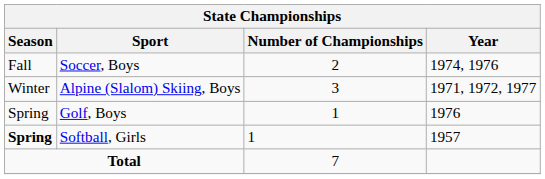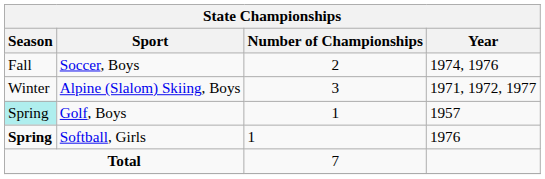 <table class="wikitable">
 <tr>
 <th colspan="4">State Championships</th>
 </tr>
 <tr>
 <th>Season</th>
 <th>Sport</th>
 <th>Number of Championships</th>
 <th>Year</th>
 </tr>
 <tr>
 <td rowspan="1">Fall</td>
 <td><a href='#'>Soccer</a>, Boys</td>
 <td align="center">2</td>
 <td>1974, 1976</td>
 </tr>
 <tr>
 <td rowspan="1">Winter</td>
 <td><a href='#'>Alpine (Slalom) Skiing</a>, Boys</td>
 <td align="center">3</td>
 <td>1971, 1972, 1977</td>
 </tr>
 <tr>
-<td rowspan="1">Spring</td>
+<td rowspan="1" style="background: paleturquoise;">Spring</td>
 <td><a href='#'>Golf</a>, Boys</td>
 <td align="center">1</td>
-<td>1976</td>
+<td>1957</td>
 </tr>
 <tr>
 <td><strong>Spring</strong></td>
 <td><a href='#'>Softball</a>, Girls</td>
 <td>1</td>
-<td>1957</td>
+<td>1976</td>
 </tr>
 <tr>
 <td colspan="2" align="center"><strong>Total</strong></td>
 <td align="center">7</td>
 <td></td>
 </tr>
 <tr>
 </tr>
 </table>
